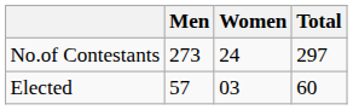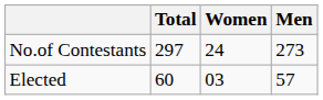 <table class="wikitable">
 <tr>
 <th></th>
+<th>Total</th>
+<th>Women</th>
 <th>Men</th>
-<th>Women</th>
-<th>Total</th>
 </tr>
 <tr>
 <td>No.of Contestants</td>
+<td>297</td>
+<td>24</td>
 <td>273</td>
-<td>24</td>
-<td>297</td>
 </tr>
 <tr>
 <td>Elected</td>
+<td>60</td>
+<td>03</td>
 <td>57</td>
-<td>03</td>
-<td>60</td>
 </tr>
 </table>
